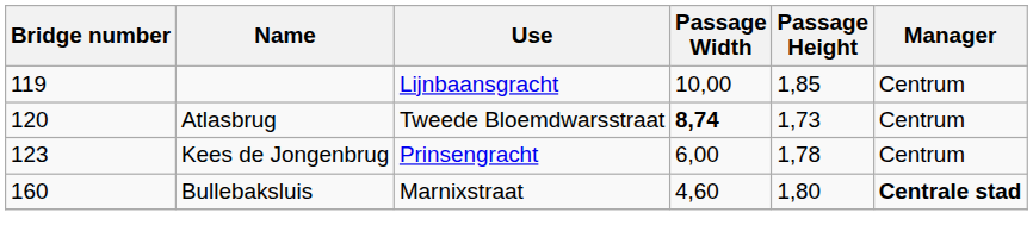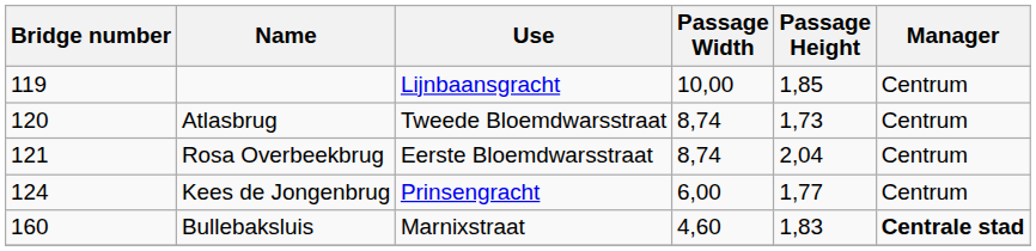 <table class="wikitable sortable">
 <tr>
 <th>Bridge number</th>
 <th>Name</th>
 <th>Use</th>
 <th>Passage<br>Width</th>
 <th>Passage<br>Height</th>
 <th>Manager</th>
 </tr>
 <tr --->
 <td>119</td>
 <td></td>
 <td><a href='#'>Lijnbaansgracht</a></td>
 <td>10,00</td>
 <td>1,85</td>
 <td>Centrum</td>
 </tr>
 <tr --->
 <td>120</td>
 <td>Atlasbrug</td>
 <td>Tweede Bloemdwarsstraat</td>
-<td><strong>8,74</strong></td>
+<td>8,74</td>
 <td>1,73</td>
 <td>Centrum</td>
 </tr>
 <tr --->
-<td>123</td>
+<td>121</td>
+<td>Rosa Overbeekbrug</td>
+<td>Eerste Bloemdwarsstraat</td>
+<td>8,74</td>
+<td>2,04</td>
+<td>Centrum</td>
+</tr>
+<tr --->
+<td>124</td>
 <td>Kees de Jongenbrug</td>
 <td><a href='#'>Prinsengracht</a></td>
 <td>6,00</td>
-<td>1,78</td>
+<td>1,77</td>
 <td>Centrum</td>
 </tr>
 <tr --->
 <td>160</td>
 <td>Bullebaksluis</td>
 <td>Marnixstraat</td>
 <td>4,60</td>
-<td>1,80</td>
+<td>1,83</td>
 <td><strong>Centrale stad</strong></td>
 </tr>
 <tr --->
 </tr>
 </table>
